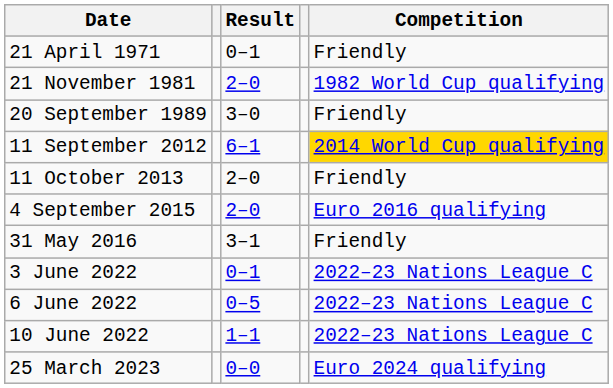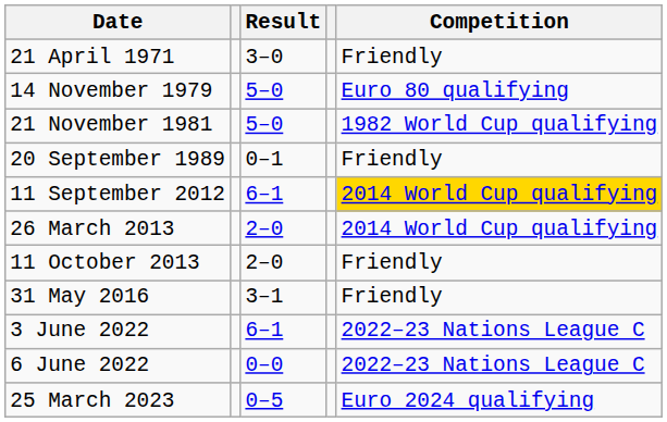 <table class="wikitable">
 <tr>
 <th>Date</th>
 <th></th>
 <th>Result</th>
 <th></th>
 <th>Competition</th>
 </tr>
 <tr>
 <td>21 April 1971</td>
 <td></td>
-<td>0–1</td>
+<td>3–0</td>
 <td></td>
 <td>Friendly</td>
 </tr>
 <tr>
+<td>14 November 1979</td>
+<td></td>
+<td><a href='#'>5–0</a></td>
+<td></td>
+<td><a href='#'>Euro 80 qualifying</a></td>
+</tr>
+<tr>
 <td>21 November 1981</td>
 <td></td>
-<td><a href='#'>2–0</a></td>
+<td><a href='#'>5–0</a></td>
 <td></td>
 <td><a href='#'>1982 World Cup qualifying</a></td>
 </tr>
 <tr>
 <td>20 September 1989</td>
 <td></td>
-<td>3–0</td>
+<td>0–1</td>
 <td></td>
 <td>Friendly</td>
 </tr>
 <tr>
 <td>11 September 2012</td>
 <td></td>
 <td><a href='#'>6–1</a></td>
 <td></td>
 <td style="background: gold;"><a href='#'>2014 World Cup qualifying</a></td>
 </tr>
 <tr>
+<td>26 March 2013</td>
+<td></td>
+<td><a href='#'>2–0</a></td>
+<td></td>
+<td><a href='#'>2014 World Cup qualifying</a></td>
+</tr>
+<tr>
 <td>11 October 2013</td>
 <td></td>
 <td>2–0</td>
 <td></td>
 <td>Friendly</td>
-</tr>
-<tr>
-<td>4 September 2015</td>
-<td></td>
-<td><a href='#'>2–0</a></td>
-<td></td>
-<td><a href='#'>Euro 2016 qualifying</a></td>
 </tr>
 <tr>
 <td>31 May 2016</td>
 <td></td>
 <td>3–1</td>
 <td></td>
 <td>Friendly</td>
 </tr>
 <tr>
 <td>3 June 2022</td>
 <td></td>
-<td><a href='#'>0–1</a></td>
+<td><a href='#'>6–1</a></td>
 <td></td>
 <td><a href='#'>2022–23 Nations League C</a></td>
 </tr>
 <tr>
 <td>6 June 2022</td>
 <td></td>
-<td><a href='#'>0–5</a></td>
-<td></td>
-<td><a href='#'>2022–23 Nations League C</a></td>
-</tr>
-<tr>
-<td>10 June 2022</td>
-<td></td>
-<td><a href='#'>1–1</a></td>
+<td><a href='#'>0–0</a></td>
 <td></td>
 <td><a href='#'>2022–23 Nations League C</a></td>
 </tr>
 <tr>
 <td>25 March 2023</td>
 <td></td>
-<td><a href='#'>0–0</a></td>
+<td><a href='#'>0–5</a></td>
 <td></td>
 <td><a href='#'>Euro 2024 qualifying</a></td>
 </tr>
 </table>
